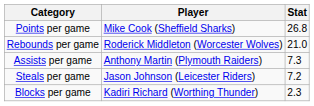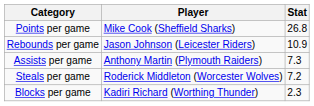 <table class="wikitable" style="font-size:95%">
 <tr>
 <th>Category</th>
 <th>Player</th>
 <th>Stat</th>
 </tr>
 <tr --->
 <td style="text-align:center"><a href='#'>Points</a> per game</td>
 <td> <a href='#'>Mike Cook</a> (<a href='#'>Sheffield Sharks</a>)</td>
 <td>26.8</td>
 </tr>
 <tr>
 <td style="text-align:center"><a href='#'>Rebounds</a> per game</td>
-<td> <a href='#'>Roderick Middleton</a> (<a href='#'>Worcester Wolves</a>)</td>
-<td>21.0</td>
+<td> <a href='#'>Jason Johnson</a> (<a href='#'>Leicester Riders</a>)</td>
+<td>10.9</td>
 </tr>
 <tr>
 <td style="text-align:center"><a href='#'>Assists</a> per game</td>
 <td> <a href='#'>Anthony Martin</a> (<a href='#'>Plymouth Raiders</a>)</td>
 <td>7.3</td>
 </tr>
 <tr>
 <td style="text-align:center"><a href='#'>Steals</a> per game</td>
-<td> <a href='#'>Jason Johnson</a> (<a href='#'>Leicester Riders</a>)</td>
+<td> <a href='#'>Roderick Middleton</a> (<a href='#'>Worcester Wolves</a>)</td>
 <td>7.2</td>
 </tr>
 <tr>
 <td style="text-align:center"><a href='#'>Blocks</a> per game</td>
 <td>  <a href='#'>Kadiri Richard</a> (<a href='#'>Worthing Thunder</a>)</td>
 <td>2.3</td>
 </tr>
 </table>
